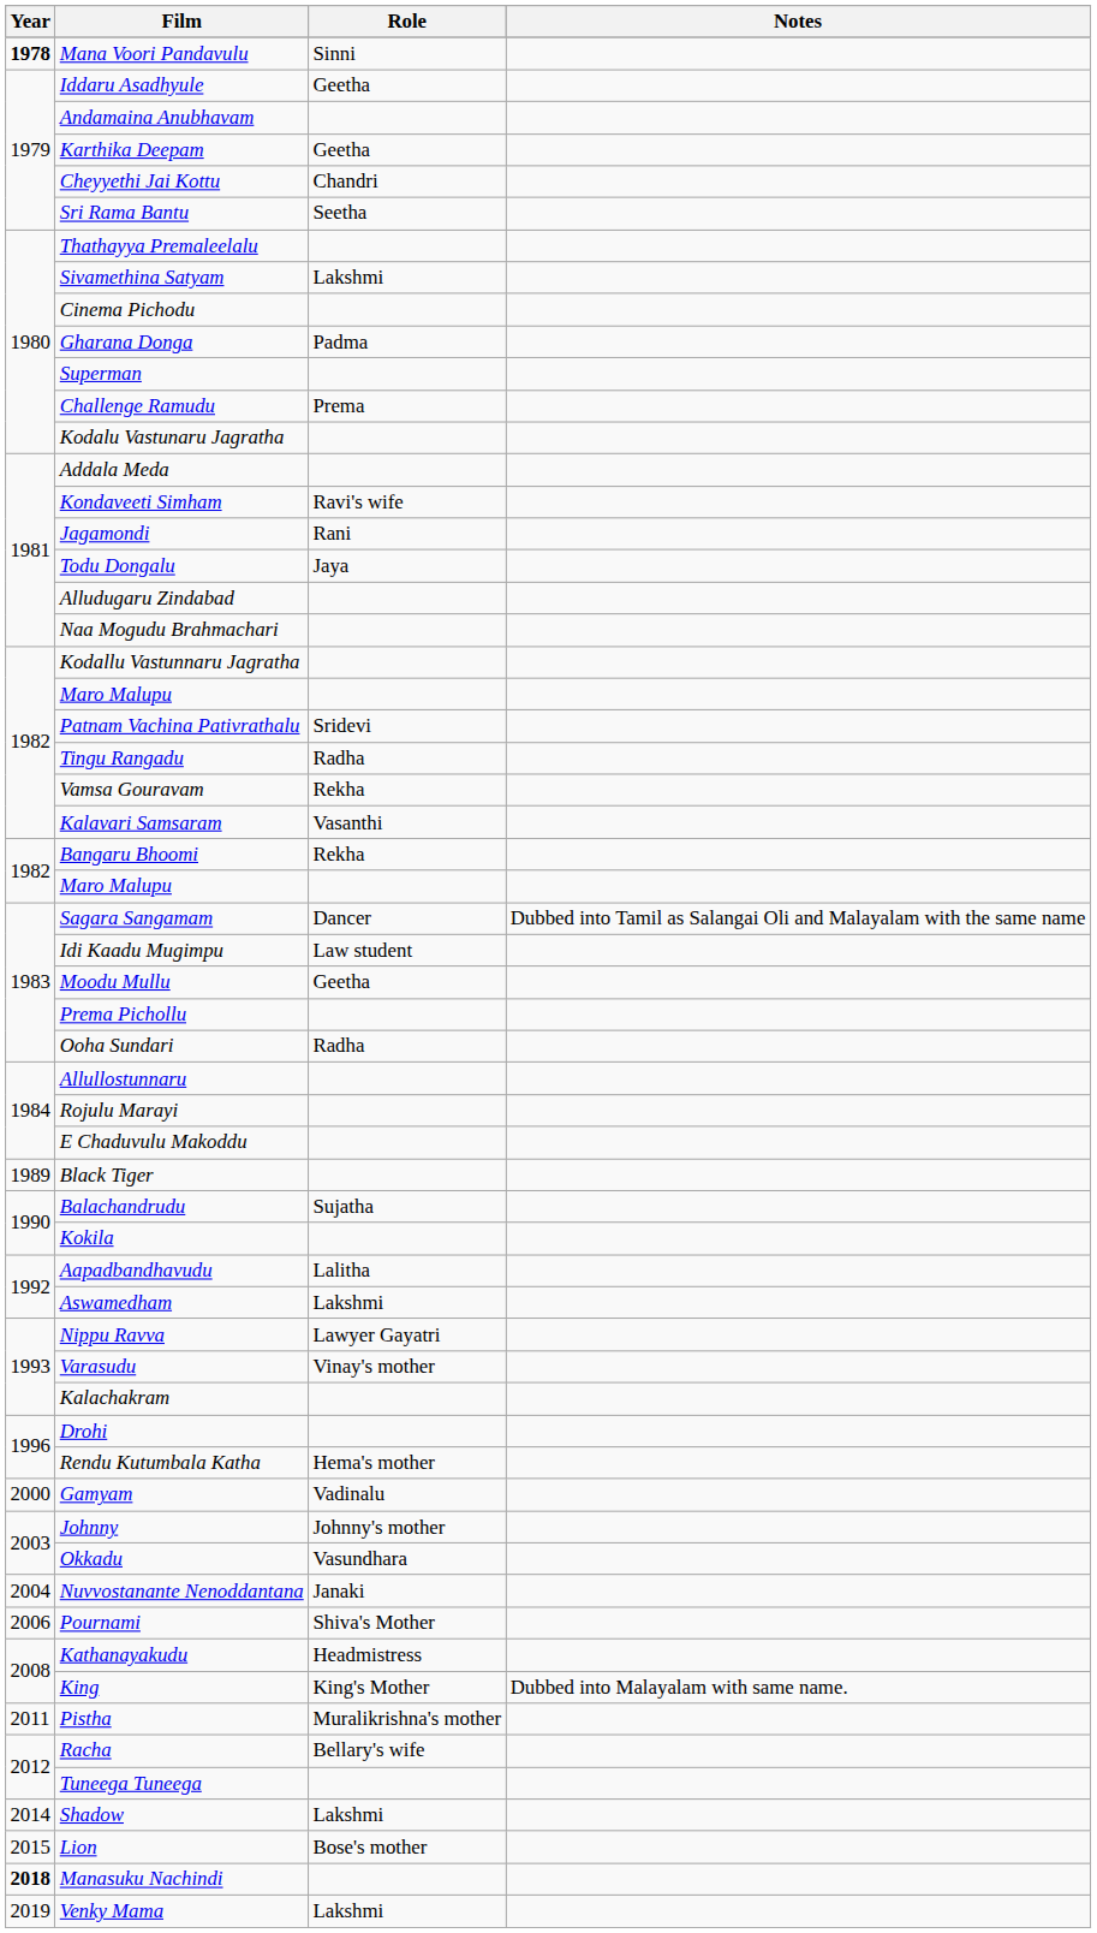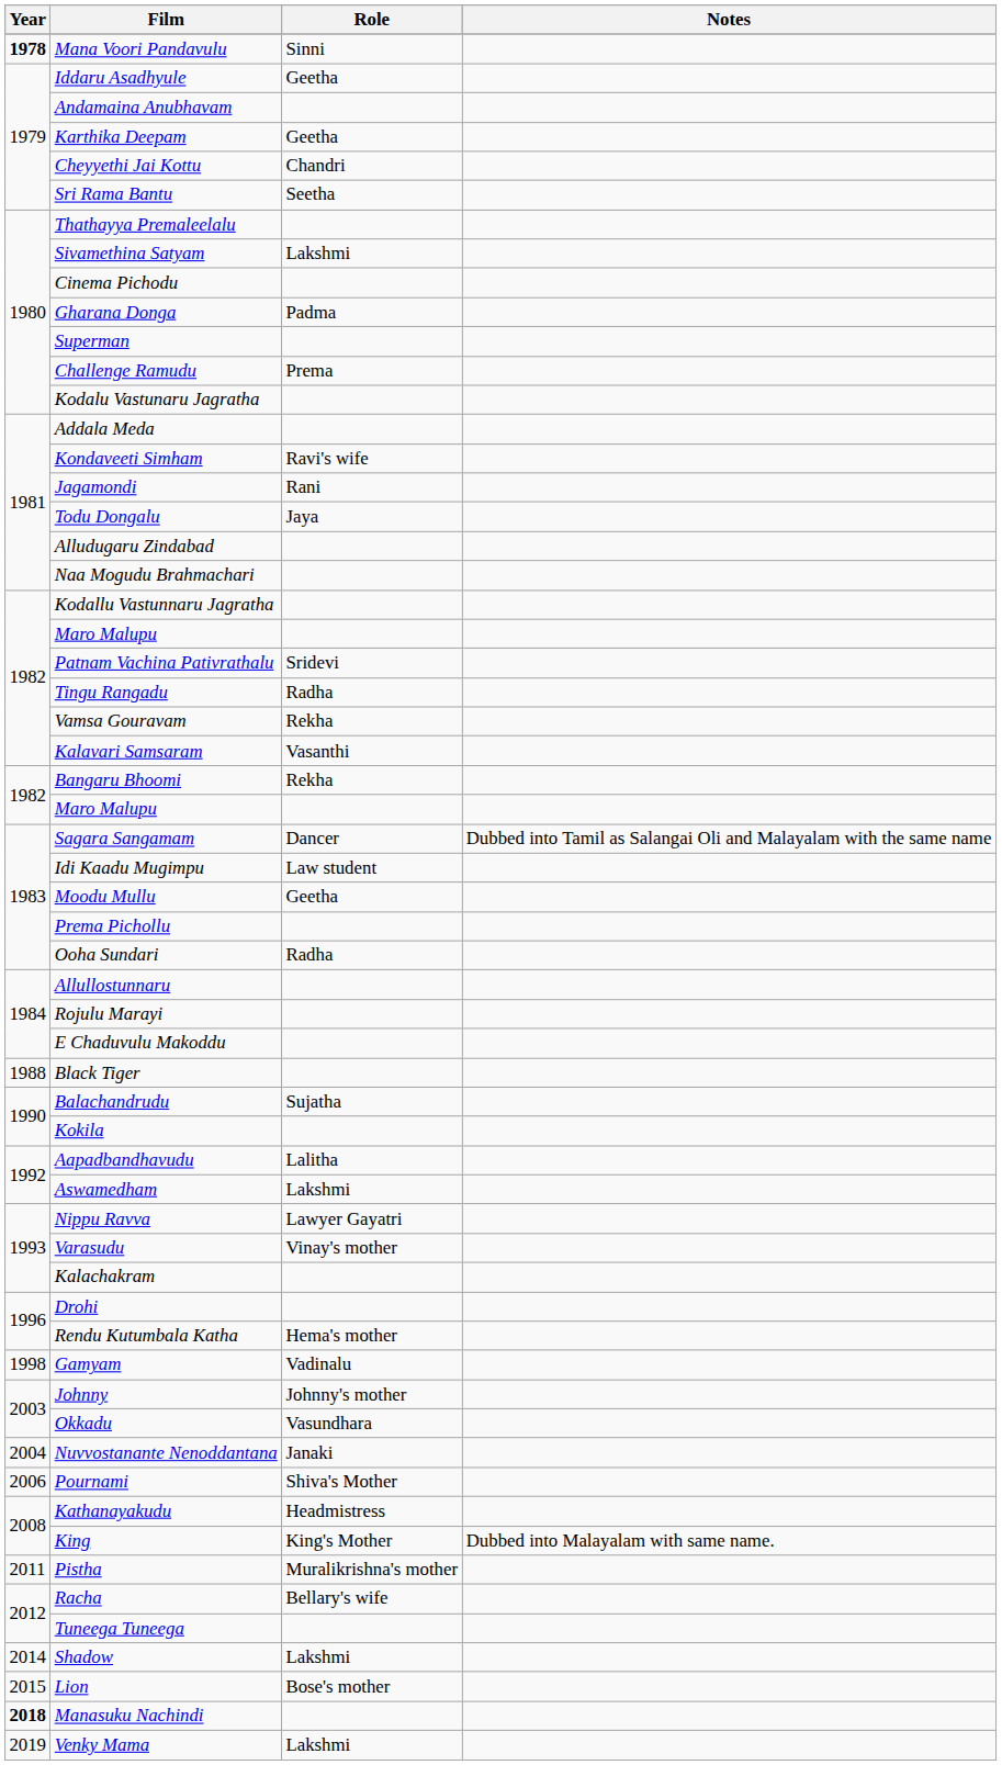 <table class="wikitable sortable">
 <tr style="background:#000;">
 <th>Year</th>
 <th>Film</th>
 <th>Role</th>
 <th>Notes</th>
 </tr>
 <tr>
 <td><strong>1978</strong></td>
 <td><em><a href='#'>Mana Voori Pandavulu</a></em></td>
 <td>Sinni</td>
 <td></td>
 </tr>
 <tr>
 <td rowspan="5">1979</td>
 <td><em><a href='#'>Iddaru Asadhyule</a></em></td>
 <td>Geetha</td>
 <td></td>
 </tr>
 <tr>
 <td><em><a href='#'>Andamaina Anubhavam</a></em></td>
 <td></td>
 <td></td>
 </tr>
 <tr>
 <td><em><a href='#'>Karthika Deepam</a></em></td>
 <td>Geetha</td>
 <td></td>
 </tr>
 <tr>
 <td><em><a href='#'>Cheyyethi Jai Kottu</a></em></td>
 <td>Chandri</td>
 <td></td>
 </tr>
 <tr>
 <td><em><a href='#'>Sri Rama Bantu</a></em></td>
 <td>Seetha</td>
 <td></td>
 </tr>
 <tr>
 <td rowspan="7">1980</td>
 <td><em><a href='#'>Thathayya Premaleelalu</a></em></td>
 <td></td>
 <td></td>
 </tr>
 <tr>
 <td><em><a href='#'>Sivamethina Satyam</a></em></td>
 <td>Lakshmi</td>
 <td></td>
 </tr>
 <tr>
 <td><em>Cinema Pichodu</em></td>
 <td></td>
 <td></td>
 </tr>
 <tr>
 <td><em><a href='#'>Gharana Donga</a></em></td>
 <td>Padma</td>
 <td></td>
 </tr>
 <tr>
 <td><em><a href='#'>Superman</a> </em></td>
 <td></td>
 <td></td>
 </tr>
 <tr>
 <td><em><a href='#'>Challenge Ramudu</a></em></td>
 <td>Prema</td>
 <td></td>
 </tr>
 <tr>
 <td><em>Kodalu Vastunaru Jagratha</em></td>
 <td></td>
 <td></td>
 </tr>
 <tr>
 <td rowspan="6">1981</td>
 <td><em>Addala Meda</em></td>
 <td></td>
 <td></td>
 </tr>
 <tr>
 <td><em><a href='#'>Kondaveeti Simham</a></em></td>
 <td>Ravi's wife</td>
 <td></td>
 </tr>
 <tr>
 <td><em><a href='#'>Jagamondi</a></em></td>
 <td>Rani</td>
 <td></td>
 </tr>
 <tr>
 <td><em><a href='#'>Todu Dongalu</a></em></td>
 <td>Jaya</td>
 <td></td>
 </tr>
 <tr>
 <td><em>Alludugaru Zindabad</em></td>
 <td></td>
 <td></td>
 </tr>
 <tr>
 <td><em>Naa Mogudu Brahmachari</em></td>
 <td></td>
 <td></td>
 </tr>
 <tr>
 <td rowspan="6">1982</td>
 <td><em>Kodallu Vastunnaru Jagratha</em></td>
 <td></td>
 <td></td>
 </tr>
 <tr>
 <td><em><a href='#'>Maro Malupu</a></em></td>
 <td></td>
 <td></td>
 </tr>
 <tr>
 <td><em><a href='#'>Patnam Vachina Pativrathalu</a></em></td>
 <td>Sridevi</td>
 <td></td>
 </tr>
 <tr>
 <td><em><a href='#'>Tingu Rangadu</a></em></td>
 <td>Radha</td>
 <td></td>
 </tr>
 <tr>
 <td><em>Vamsa Gouravam</em></td>
 <td>Rekha</td>
 <td></td>
 </tr>
 <tr>
 <td><em><a href='#'>Kalavari Samsaram</a></em></td>
 <td>Vasanthi</td>
 <td></td>
 </tr>
 <tr>
 <td rowspan="2">1982</td>
 <td><em><a href='#'>Bangaru Bhoomi</a></em></td>
 <td>Rekha</td>
 <td></td>
 </tr>
 <tr>
 <td><em><a href='#'>Maro Malupu</a></em></td>
 <td></td>
 <td></td>
 </tr>
 <tr>
 <td rowspan="5">1983</td>
 <td><em><a href='#'>Sagara Sangamam</a></em></td>
 <td>Dancer</td>
 <td>Dubbed into Tamil as Salangai Oli and Malayalam with the same name</td>
 </tr>
 <tr>
 <td><em>Idi Kaadu Mugimpu</em></td>
 <td>Law student</td>
 <td></td>
 </tr>
 <tr>
 <td><em><a href='#'>Moodu Mullu</a></em></td>
 <td>Geetha</td>
 <td></td>
 </tr>
 <tr>
 <td><em><a href='#'>Prema Pichollu</a></em></td>
 <td></td>
 <td></td>
 </tr>
 <tr>
 <td><em>Ooha Sundari</em></td>
 <td>Radha</td>
 <td></td>
 </tr>
 <tr>
 <td rowspan="3">1984</td>
 <td><em><a href='#'>Allullostunnaru</a></em></td>
 <td></td>
 <td></td>
 </tr>
 <tr>
 <td><em>Rojulu Marayi</em></td>
 <td></td>
 <td></td>
 </tr>
 <tr>
 <td><em>E Chaduvulu Makoddu</em></td>
 <td></td>
 <td></td>
 </tr>
 <tr>
-<td>1989</td>
+<td>1988</td>
 <td><em>Black Tiger</em></td>
 <td></td>
 <td></td>
 </tr>
 <tr>
 <td rowspan="2">1990</td>
 <td><em><a href='#'>Balachandrudu</a></em></td>
 <td>Sujatha</td>
 <td></td>
 </tr>
 <tr>
 <td><em><a href='#'>Kokila</a></em></td>
 <td></td>
 <td></td>
 </tr>
 <tr>
 <td rowspan="2">1992</td>
 <td><em><a href='#'>Aapadbandhavudu</a></em></td>
 <td>Lalitha</td>
 <td></td>
 </tr>
 <tr>
 <td><em><a href='#'>Aswamedham</a></em></td>
 <td>Lakshmi</td>
 <td></td>
 </tr>
 <tr>
 <td rowspan="3">1993</td>
 <td><em><a href='#'>Nippu Ravva</a></em></td>
 <td>Lawyer Gayatri</td>
 <td></td>
 </tr>
 <tr>
 <td><em><a href='#'>Varasudu</a></em></td>
 <td>Vinay's mother</td>
 <td></td>
 </tr>
 <tr>
 <td><em>Kalachakram</em></td>
 <td></td>
 <td></td>
 </tr>
 <tr>
 <td rowspan="2">1996</td>
 <td><em><a href='#'>Drohi</a></em></td>
 <td></td>
 <td></td>
 </tr>
 <tr>
 <td><em>Rendu Kutumbala Katha</em></td>
 <td>Hema's mother</td>
 <td></td>
 </tr>
 <tr>
-<td>2000</td>
+<td>1998</td>
 <td><em><a href='#'>Gamyam</a></em></td>
 <td>Vadinalu</td>
 <td></td>
 </tr>
 <tr>
 <td rowspan="2">2003</td>
 <td><em><a href='#'>Johnny</a></em></td>
 <td>Johnny's mother</td>
 <td></td>
 </tr>
 <tr>
 <td><em><a href='#'>Okkadu</a></em></td>
 <td>Vasundhara</td>
 <td></td>
 </tr>
 <tr>
 <td>2004</td>
 <td><em><a href='#'>Nuvvostanante Nenoddantana</a></em></td>
 <td>Janaki</td>
 <td></td>
 </tr>
 <tr>
 <td>2006</td>
 <td><em><a href='#'>Pournami</a></em></td>
 <td>Shiva's Mother</td>
 <td></td>
 </tr>
 <tr>
 <td rowspan="2">2008</td>
 <td><em><a href='#'>Kathanayakudu</a></em></td>
 <td>Headmistress</td>
 <td></td>
 </tr>
 <tr>
 <td><em><a href='#'>King</a></em></td>
 <td>King's Mother</td>
 <td>Dubbed into Malayalam with same name.</td>
 </tr>
 <tr>
 <td>2011</td>
 <td><em><a href='#'>Pistha</a></em></td>
 <td>Muralikrishna's mother</td>
 <td></td>
 </tr>
 <tr>
 <td rowspan="2">2012</td>
 <td><em><a href='#'>Racha</a></em></td>
 <td>Bellary's wife</td>
 <td></td>
 </tr>
 <tr>
 <td><em><a href='#'>Tuneega Tuneega</a></em></td>
 <td></td>
 <td></td>
 </tr>
 <tr>
 <td>2014</td>
 <td><em><a href='#'>Shadow</a></em></td>
 <td>Lakshmi</td>
 <td></td>
 </tr>
 <tr>
 <td>2015</td>
 <td><em><a href='#'>Lion</a></em></td>
 <td>Bose's mother</td>
 <td></td>
 </tr>
 <tr>
 <td><strong>2018</strong></td>
 <td><em><a href='#'>Manasuku Nachindi</a></em></td>
 <td></td>
 <td></td>
 </tr>
 <tr>
 <td>2019</td>
 <td><em><a href='#'>Venky Mama</a></em></td>
 <td>Lakshmi</td>
 <td></td>
 </tr>
 <tr>
 </tr>
 </table>
